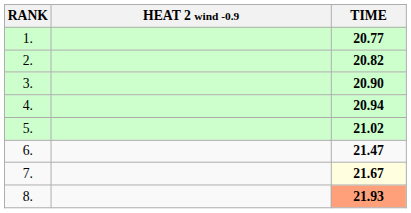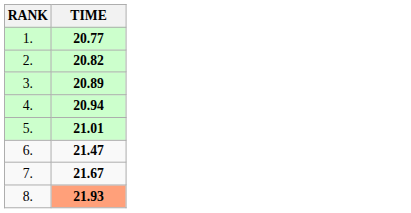 <table class="wikitable" style="border-collapse: collapse; font-size: 90%;">
 <tr>
 <th>RANK</th>
-<th style="width: 20em">HEAT 2 <small>wind -0.9</small></th>
 <th style="width: 5em">TIME</th>
 </tr>
 <tr style="background:#ccffcc;">
 <td align="center">1.</td>
-<td></td>
 <td align="center"><strong>20.77</strong></td>
 </tr>
 <tr style="background:#ccffcc;">
 <td align="center">2.</td>
-<td></td>
 <td align="center"><strong>20.82</strong></td>
 </tr>
 <tr style="background:#ccffcc;">
 <td align="center">3.</td>
-<td></td>
-<td align="center"><strong>20.90</strong></td>
+<td align="center"><strong>20.89</strong></td>
 </tr>
 <tr style="background:#ccffcc;">
 <td align="center">4.</td>
-<td></td>
 <td align="center"><strong>20.94</strong></td>
 </tr>
 <tr style="background:#ccffcc;">
 <td align="center">5.</td>
-<td></td>
-<td align="center"><strong>21.02</strong></td>
+<td align="center"><strong>21.01</strong></td>
 </tr>
 <tr>
 <td align="center">6.</td>
-<td></td>
 <td align="center"><strong>21.47</strong></td>
 </tr>
 <tr>
 <td align="center">7.</td>
-<td></td>
-<td align="center" style="background: lightyellow;"><strong>21.67</strong></td>
+<td align="center"><strong>21.67</strong></td>
 </tr>
 <tr>
 <td align="center">8.</td>
-<td></td>
 <td align="center" style="background: lightsalmon;"><strong>21.93</strong></td>
 </tr>
 </table>
